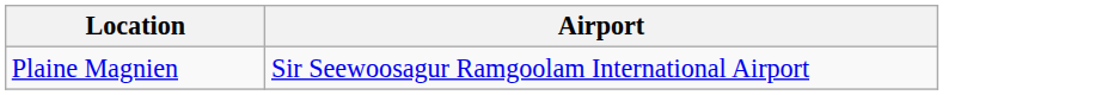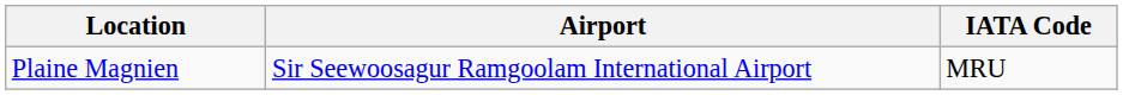 <table class="wikitable">
 <tr>
 <th scope="col" style="width:150px;"><strong>Location</strong></th>
 <th scope="col" style="width:400px;"><strong>Airport</strong></th>
+<th scope="col" style="width:100px;"><strong>IATA Code</strong></th>
 </tr>
 <tr>
 <td><a href='#'>Plaine Magnien</a></td>
 <td><a href='#'>Sir Seewoosagur Ramgoolam International Airport</a></td>
+<td>MRU</td>
 </tr>
 </table>
